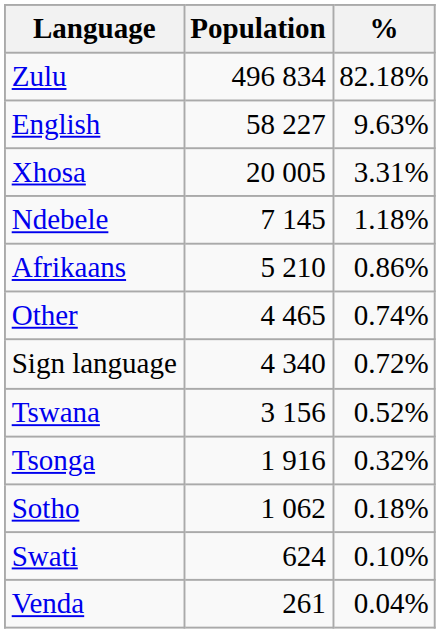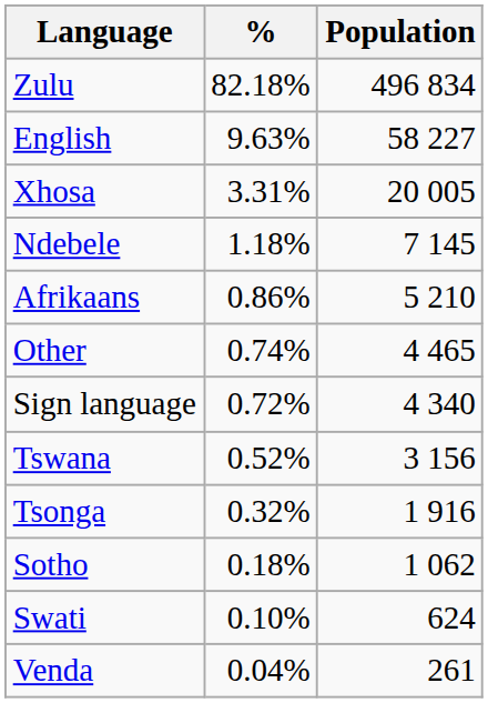 <table class="wikitable" style="font-size: 95%; text-align: right">
 <tr>
 <th>Language</th>
+<th>%</th>
 <th>Population</th>
-<th>%</th>
 </tr>
 <tr>
 <td align=left><a href='#'>Zulu</a></td>
+<td>82.18%</td>
 <td>496 834</td>
-<td>82.18%</td>
 </tr>
 <tr>
 <td align=left><a href='#'>English</a></td>
+<td>9.63%</td>
 <td>58 227</td>
-<td>9.63%</td>
 </tr>
 <tr>
 <td align=left><a href='#'>Xhosa</a></td>
+<td>3.31%</td>
 <td>20 005</td>
-<td>3.31%</td>
 </tr>
 <tr>
 <td align=left><a href='#'>Ndebele</a></td>
+<td>1.18%</td>
 <td>7 145</td>
-<td>1.18%</td>
 </tr>
 <tr>
 <td align=left><a href='#'>Afrikaans</a></td>
+<td>0.86%</td>
 <td>5 210</td>
-<td>0.86%</td>
 </tr>
 <tr>
 <td align=left><a href='#'>Other</a></td>
+<td>0.74%</td>
 <td>4 465</td>
-<td>0.74%</td>
 </tr>
 <tr>
 <td align=left>Sign language</td>
+<td>0.72%</td>
 <td>4 340</td>
-<td>0.72%</td>
 </tr>
 <tr>
 <td align=left><a href='#'>Tswana</a></td>
+<td>0.52%</td>
 <td>3 156</td>
-<td>0.52%</td>
 </tr>
 <tr>
 <td align=left><a href='#'>Tsonga</a></td>
+<td>0.32%</td>
 <td>1 916</td>
-<td>0.32%</td>
 </tr>
 <tr>
 <td align=left><a href='#'>Sotho</a></td>
+<td>0.18%</td>
 <td>1 062</td>
-<td>0.18%</td>
 </tr>
 <tr>
 <td align=left><a href='#'>Swati</a></td>
+<td>0.10%</td>
 <td>624</td>
-<td>0.10%</td>
 </tr>
 <tr>
 <td align=left><a href='#'>Venda</a></td>
+<td>0.04%</td>
 <td>261</td>
-<td>0.04%</td>
 </tr>
 </table>
